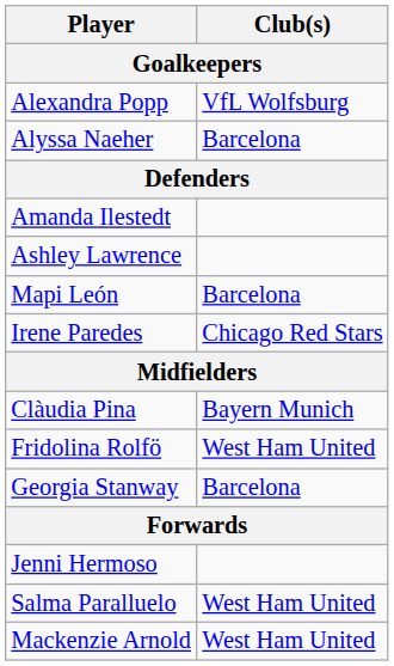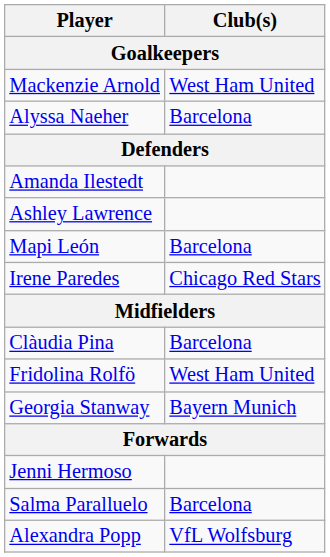 <table class="wikitable mw-collapsible mw-collapsed">
 <tr>
 <th>Player</th>
 <th>Club(s)</th>
 </tr>
 <tr>
 <th colspan="2">Goalkeepers</th>
 </tr>
 <tr>
-<td> <a href='#'>Alexandra Popp</a></td>
-<td> <a href='#'>VfL Wolfsburg</a></td>
+<td> <a href='#'>Mackenzie Arnold</a></td>
+<td> <a href='#'>West Ham United</a></td>
 </tr>
 <tr>
 <td> <a href='#'>Alyssa Naeher</a></td>
 <td> <a href='#'>Barcelona</a></td>
 </tr>
 <tr>
 <th colspan="2">Defenders</th>
 </tr>
 <tr>
 <td> <a href='#'>Amanda Ilestedt</a></td>
 <td></td>
 </tr>
 <tr>
 <td> <a href='#'>Ashley Lawrence</a></td>
 <td></td>
 </tr>
 <tr>
 <td> <a href='#'>Mapi León</a></td>
 <td> <a href='#'>Barcelona</a></td>
 </tr>
 <tr>
 <td> <a href='#'>Irene Paredes</a></td>
 <td> <a href='#'>Chicago Red Stars</a></td>
 </tr>
 <tr>
 <th colspan="2">Midfielders</th>
 </tr>
 <tr>
 <td> <a href='#'>Clàudia Pina</a></td>
-<td> <a href='#'>Bayern Munich</a></td>
+<td> <a href='#'>Barcelona</a></td>
 </tr>
 <tr>
 <td> <a href='#'>Fridolina Rolfö</a></td>
 <td> <a href='#'>West Ham United</a></td>
 </tr>
 <tr>
 <td> <a href='#'>Georgia Stanway</a></td>
-<td> <a href='#'>Barcelona</a></td>
+<td> <a href='#'>Bayern Munich</a></td>
 </tr>
 <tr>
 <th colspan="2">Forwards</th>
 </tr>
 <tr>
 <td> <a href='#'>Jenni Hermoso</a></td>
 <td></td>
 </tr>
 <tr>
 <td> <a href='#'>Salma Paralluelo</a></td>
-<td> <a href='#'>West Ham United</a></td>
+<td> <a href='#'>Barcelona</a></td>
 </tr>
 <tr>
-<td> <a href='#'>Mackenzie Arnold</a></td>
-<td> <a href='#'>West Ham United</a></td>
+<td> <a href='#'>Alexandra Popp</a></td>
+<td> <a href='#'>VfL Wolfsburg</a></td>
 </tr>
 </table>
